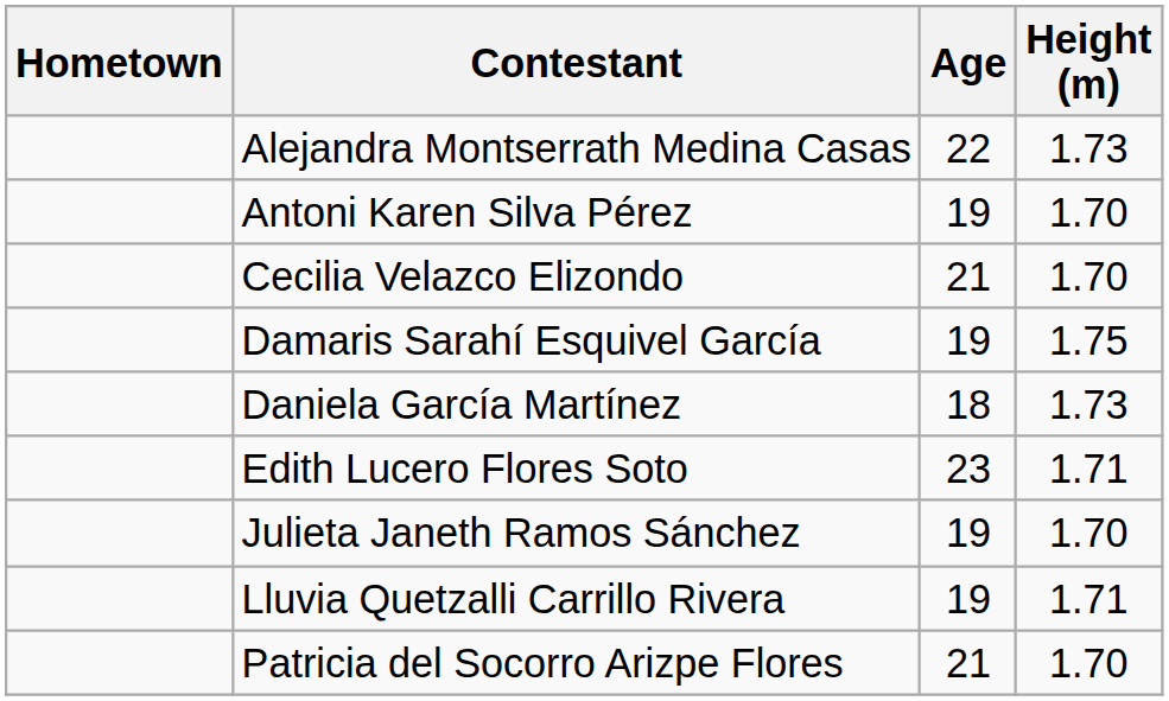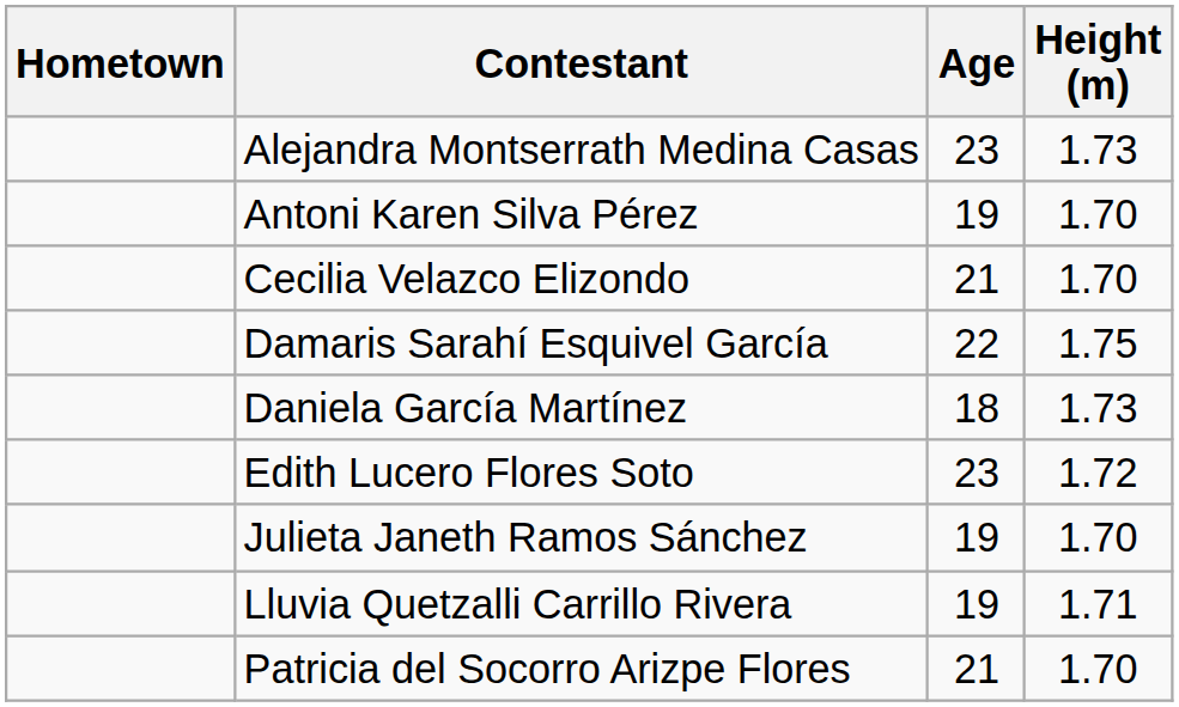 <table class="wikitable sortable" style="font-size: 95%;">
 <tr>
 <th>Hometown</th>
 <th>Contestant</th>
 <th>Age</th>
 <th>Height<br> (m)</th>
 </tr>
 <tr>
 <td></td>
 <td>Alejandra Montserrath Medina Casas</td>
-<td align="center">22</td>
+<td align="center">23</td>
 <td align="center">1.73</td>
 </tr>
 <tr>
 <td></td>
 <td>Antoni Karen Silva Pérez</td>
 <td align="center">19</td>
 <td align="center">1.70</td>
 </tr>
 <tr>
 <td></td>
 <td>Cecilia Velazco Elizondo</td>
 <td align="center">21</td>
 <td align="center">1.70</td>
 </tr>
 <tr>
 <td></td>
 <td>Damaris Sarahí Esquivel García</td>
-<td align="center">19</td>
+<td align="center">22</td>
 <td align="center">1.75</td>
 </tr>
 <tr>
 <td></td>
 <td>Daniela García Martínez</td>
 <td align="center">18</td>
 <td align="center">1.73</td>
 </tr>
 <tr>
 <td></td>
 <td>Edith Lucero Flores Soto</td>
 <td align="center">23</td>
-<td align="center">1.71</td>
+<td align="center">1.72</td>
 </tr>
 <tr>
 <td></td>
 <td>Julieta Janeth Ramos Sánchez</td>
 <td align="center">19</td>
 <td align="center">1.70</td>
 </tr>
 <tr>
 <td></td>
 <td>Lluvia Quetzalli Carrillo Rivera</td>
 <td align="center">19</td>
 <td align="center">1.71</td>
 </tr>
 <tr>
 <td></td>
 <td>Patricia del Socorro Arizpe Flores</td>
 <td align="center">21</td>
 <td align="center">1.70</td>
 </tr>
 </table>
